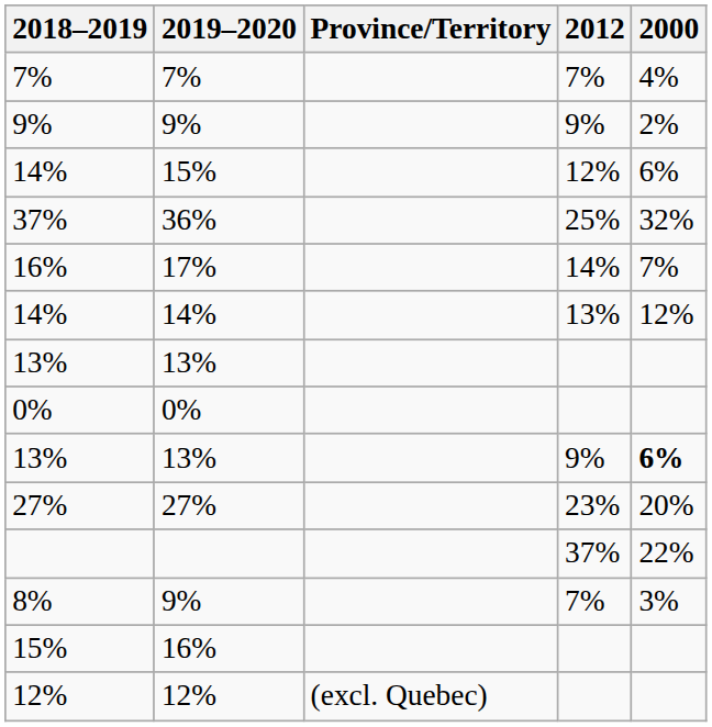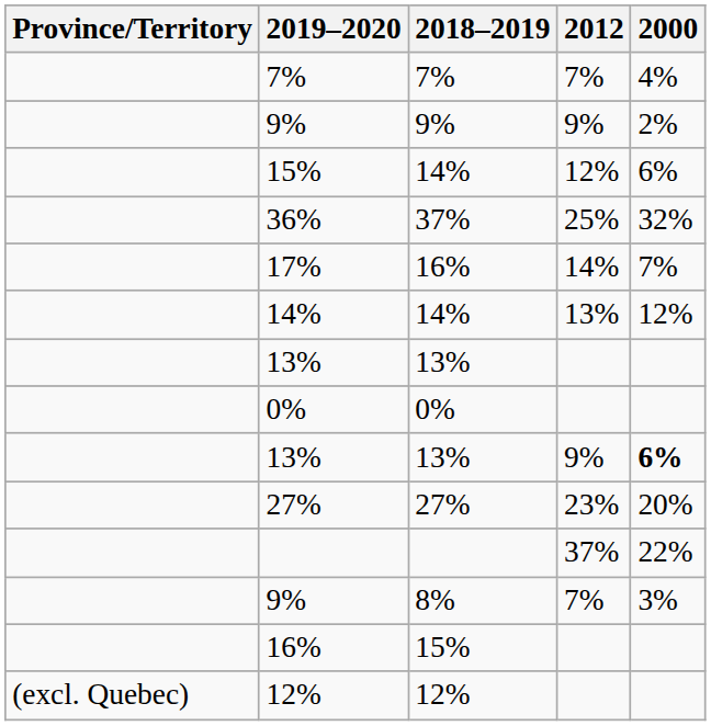 <table class="wikitable sortable">
 <tr>
+<th><strong>Province/Territory</strong></th>
+<th>2019–2020</th>
 <th>2018–2019</th>
-<th>2019–2020</th>
-<th><strong>Province/Territory</strong></th>
 <th>2012</th>
 <th>2000</th>
 </tr>
 <tr>
+<td></td>
 <td align=left>7%</td>
 <td align=left>7%</td>
-<td></td>
 <td align=left>7%</td>
 <td align=left>4%</td>
 </tr>
 <tr>
+<td></td>
 <td align=left>9%</td>
 <td align=left>9%</td>
-<td></td>
 <td align=left>9%</td>
 <td align=left>2%</td>
 </tr>
 <tr>
+<td></td>
+<td align=left>15%</td>
 <td align=left>14%</td>
-<td align=left>15%</td>
-<td></td>
 <td align=left>12%</td>
 <td align=left>6%</td>
 </tr>
 <tr>
+<td></td>
+<td align=left>36%</td>
 <td align=left>37%</td>
-<td align=left>36%</td>
-<td></td>
 <td align=left>25%</td>
 <td align=left>32%</td>
 </tr>
 <tr>
+<td></td>
+<td align=left>17%</td>
 <td align=left>16%</td>
-<td align=left>17%</td>
-<td></td>
 <td align=left>14%</td>
 <td align=left>7%</td>
 </tr>
 <tr>
+<td></td>
 <td align=left>14%</td>
 <td align=left>14%</td>
-<td></td>
 <td align=left>13%</td>
 <td align=left>12%</td>
 </tr>
 <tr>
+<td></td>
 <td align=left>13%</td>
 <td align=left>13%</td>
 <td></td>
 <td></td>
-<td></td>
 </tr>
 <tr>
+<td></td>
 <td align=left>0%</td>
 <td align=left>0%</td>
 <td></td>
 <td></td>
-<td></td>
 </tr>
 <tr>
+<td></td>
 <td align=left>13%</td>
 <td align=left>13%</td>
-<td></td>
 <td align=left>9%</td>
 <td align=left><strong>6%</strong></td>
 </tr>
 <tr>
+<td></td>
 <td align=left>27%</td>
 <td align=left>27%</td>
-<td></td>
 <td align=left>23%</td>
 <td align=left>20%</td>
 </tr>
 <tr>
 <td></td>
 <td></td>
 <td></td>
 <td align=left>37%</td>
 <td align=left>22%</td>
 </tr>
 <tr>
+<td></td>
+<td align=left>9%</td>
 <td align=left>8%</td>
-<td align=left>9%</td>
-<td></td>
 <td align=left>7%</td>
 <td align=left>3%</td>
 </tr>
 <tr>
+<td></td>
+<td align=left>16%</td>
 <td align=left>15%</td>
-<td align=left>16%</td>
-<td></td>
 <td></td>
 <td></td>
 </tr>
 <tr>
+<td> (excl. Quebec)</td>
 <td align=left>12%</td>
 <td align=left>12%</td>
-<td> (excl. Quebec)</td>
 <td></td>
 <td></td>
 </tr>
 </table>
